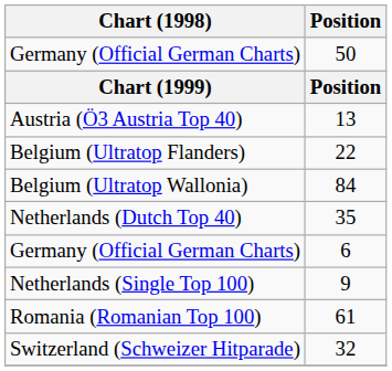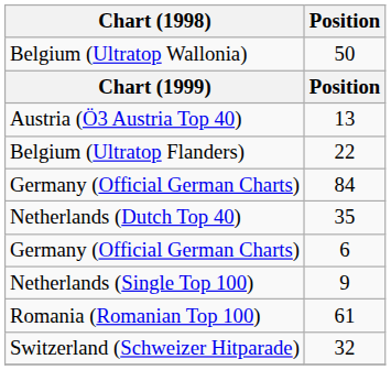 <table class="wikitable">
 <tr>
 <th align="left">Chart (1998)</th>
 <th style="text-align:center;">Position</th>
 </tr>
 <tr>
-<td>Germany (<a href='#'>Official German Charts</a>)</td>
+<td>Belgium (<a href='#'>Ultratop</a> Wallonia)</td>
 <td style="text-align:center;">50</td>
 </tr>
 <tr>
 <th align="left">Chart (1999)</th>
 <th style="text-align:center;">Position</th>
 </tr>
 <tr>
 <td>Austria (<a href='#'>Ö3 Austria Top 40</a>)</td>
 <td style="text-align:center;">13</td>
 </tr>
 <tr>
 <td>Belgium (<a href='#'>Ultratop</a> Flanders)</td>
 <td style="text-align:center;">22</td>
 </tr>
 <tr>
-<td>Belgium (<a href='#'>Ultratop</a> Wallonia)</td>
+<td>Germany (<a href='#'>Official German Charts</a>)</td>
 <td style="text-align:center;">84</td>
 </tr>
 <tr>
 <td>Netherlands (<a href='#'>Dutch Top 40</a>)</td>
 <td style="text-align:center;">35</td>
 </tr>
 <tr>
 <td>Germany (<a href='#'>Official German Charts</a>)</td>
 <td style="text-align:center;">6</td>
 </tr>
 <tr>
 <td>Netherlands (<a href='#'>Single Top 100</a>)</td>
 <td style="text-align:center;">9</td>
 </tr>
 <tr>
 <td>Romania (<a href='#'>Romanian Top 100</a>)</td>
 <td style="text-align:center;">61</td>
 </tr>
 <tr>
 <td>Switzerland (<a href='#'>Schweizer Hitparade</a>)</td>
 <td style="text-align:center;">32</td>
 </tr>
 <tr>
 </tr>
 </table>
